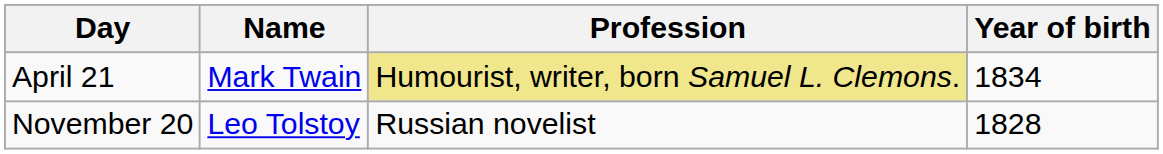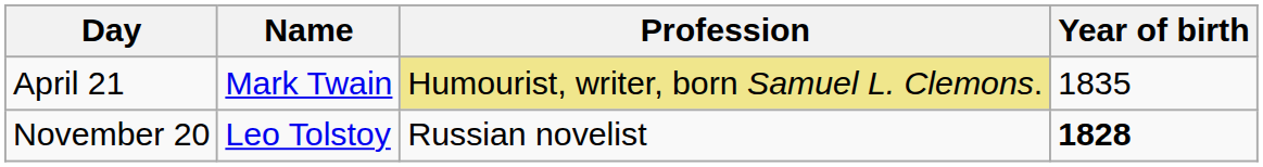 <table class="wikitable">
 <tr>
 <th>Day</th>
 <th>Name</th>
 <th>Profession</th>
 <th>Year of birth</th>
 </tr>
 <tr>
 <td>April 21</td>
 <td><a href='#'>Mark Twain</a></td>
 <td style="background: khaki;">Humourist, writer, born <em>Samuel L. Clemons</em>.</td>
-<td>1834</td>
+<td>1835</td>
 </tr>
 <tr>
 <td>November 20</td>
 <td><a href='#'>Leo Tolstoy</a></td>
 <td>Russian novelist</td>
-<td>1828</td>
+<td><strong>1828</strong></td>
 </tr>
 </table>
